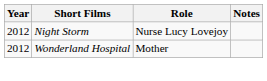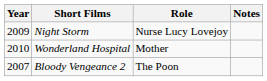 <table class=wikitable>
 <tr>
 <th>Year</th>
 <th>Short Films</th>
 <th>Role</th>
 <th>Notes</th>
 </tr>
 <tr>
-<td>2012</td>
+<td>2009</td>
 <td><em>Night Storm</em></td>
 <td>Nurse Lucy Lovejoy</td>
 <td></td>
 </tr>
 <tr>
-<td>2012</td>
+<td>2010</td>
 <td><em>Wonderland Hospital</em></td>
 <td>Mother</td>
 <td></td>
 </tr>
+<tr>
+<td>2007</td>
+<td><em>Bloody Vengeance 2</em></td>
+<td>The Poon</td>
+<td></td>
+</tr>
 </table>
